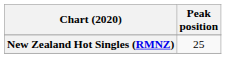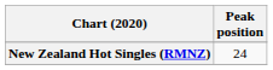 <table class="wikitable sortable plainrowheaders" style="text-align:center">
 <tr>
 <th scope="col">Chart (2020)</th>
 <th scope="col">Peak<br>position</th>
 </tr>
 <tr>
 </tr>
 <tr>
 <th scope="row">New Zealand Hot Singles (<a href='#'>RMNZ</a>)</th>
-<td>25</td>
+<td>24</td>
 </tr>
 <tr>
 </tr>
 </table>
